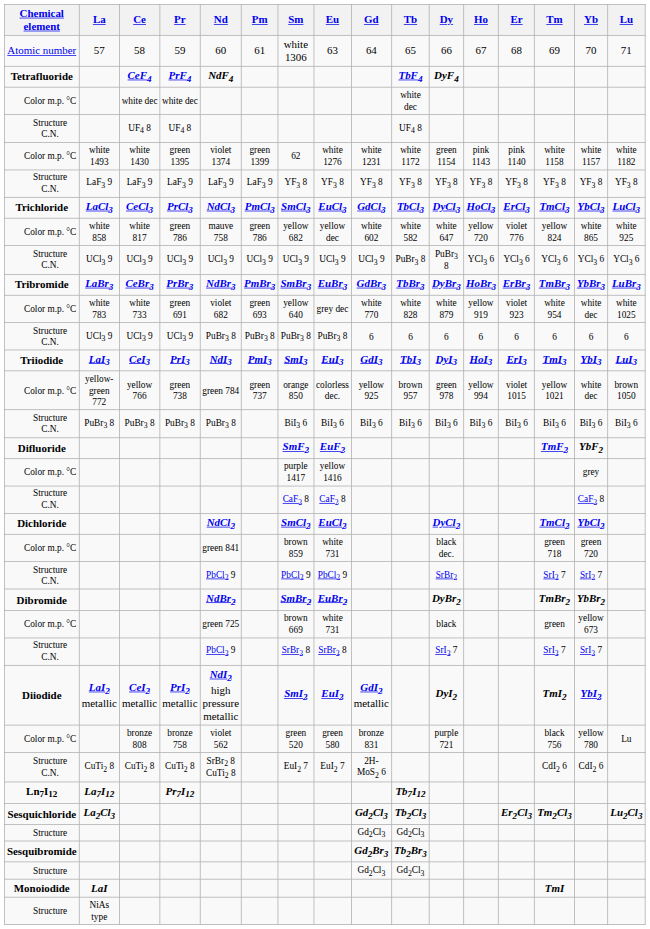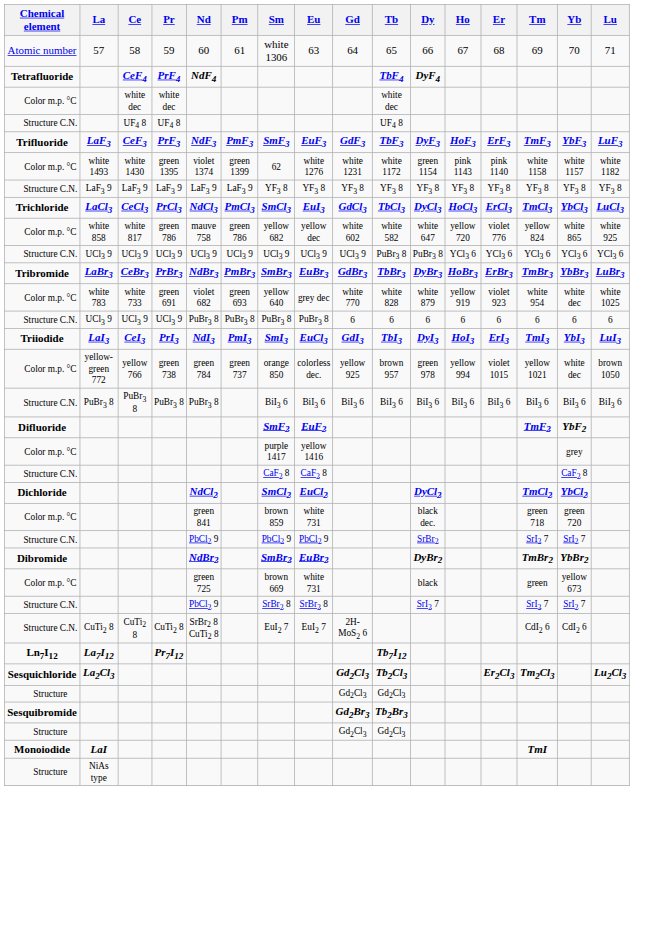 <table class="wikitable collapsible collapsed" style="font-size: 95%; text-align: center;">
 <tr>
 <th><a href='#'>Chemical element</a></th>
 <th><a href='#'>La</a></th>
 <th><a href='#'>Ce</a></th>
 <th><a href='#'>Pr</a></th>
 <th><a href='#'>Nd</a></th>
 <th><a href='#'>Pm</a></th>
 <th><a href='#'>Sm</a></th>
 <th><a href='#'>Eu</a></th>
 <th><a href='#'>Gd</a></th>
 <th><a href='#'>Tb</a></th>
 <th><a href='#'>Dy</a></th>
 <th><a href='#'>Ho</a></th>
 <th><a href='#'>Er</a></th>
 <th><a href='#'>Tm</a></th>
 <th><a href='#'>Yb</a></th>
 <th><a href='#'>Lu</a></th>
 </tr>
 <tr>
 <td><a href='#'>Atomic number</a></td>
 <td>57</td>
 <td>58</td>
 <td>59</td>
 <td>60</td>
 <td>61</td>
 <td>white 1306</td>
 <td>63</td>
 <td>64</td>
 <td>65</td>
 <td>66</td>
 <td>67</td>
 <td>68</td>
 <td>69</td>
 <td>70</td>
 <td>71</td>
 </tr>
 <tr>
 <td><strong>Tetrafluoride</strong></td>
 <td></td>
 <td><strong><em><a href='#'>CeF<sub>4</sub></a></em></strong></td>
 <td><strong><em><a href='#'>PrF<sub>4</sub></a></em></strong></td>
 <td><strong><em>NdF<sub>4</sub></em></strong></td>
 <td></td>
 <td></td>
 <td></td>
 <td></td>
 <td><strong><em><a href='#'>TbF<sub>4</sub></a></em></strong></td>
 <td><strong><em>DyF<sub>4</sub></em></strong></td>
 <td></td>
 <td></td>
 <td></td>
 <td></td>
 <td></td>
 </tr>
 <tr style="font-size:85%">
 <td style="padding-left: 2em">Color m.p. °C</td>
 <td></td>
 <td>white dec</td>
 <td>white dec</td>
 <td></td>
 <td></td>
 <td></td>
 <td></td>
 <td></td>
 <td>white dec</td>
 <td></td>
 <td></td>
 <td></td>
 <td></td>
 <td></td>
 <td></td>
 </tr>
 <tr style="font-size:85%">
 <td style="padding-left: 2em">Structure C.N.</td>
 <td></td>
 <td>UF<sub>4</sub> 8</td>
 <td>UF<sub>4</sub> 8</td>
 <td></td>
 <td></td>
 <td></td>
 <td></td>
 <td></td>
 <td>UF<sub>4</sub> 8</td>
 <td></td>
 <td></td>
 <td></td>
 <td></td>
 <td></td>
 </tr>
+<tr>
+<td><strong>Trifluoride</strong></td>
+<td><strong><em><a href='#'>LaF<sub>3</sub></a></em></strong></td>
+<td><strong><em><a href='#'>CeF<sub>3</sub></a></em></strong></td>
+<td><strong><em><a href='#'>PrF<sub>3</sub></a></em></strong></td>
+<td><strong><em><a href='#'>NdF<sub>3</sub></a></em></strong></td>
+<td><strong><em><a href='#'>PmF<sub>3</sub></a></em></strong></td>
+<td><strong><em><a href='#'>SmF<sub>3</sub></a></em></strong></td>
+<td><strong><em><a href='#'>EuF<sub>3</sub></a></em></strong></td>
+<td><strong><em><a href='#'>GdF<sub>3</sub></a></em></strong></td>
+<td><strong><em><a href='#'>TbF<sub>3</sub></a></em></strong></td>
+<td><strong><em><a href='#'>DyF<sub>3</sub></a></em></strong></td>
+<td><strong><em><a href='#'>HoF<sub>3</sub></a></em></strong></td>
+<td><strong><em><a href='#'>ErF<sub>3</sub></a></em></strong></td>
+<td><strong><em><a href='#'>TmF<sub>3</sub></a></em></strong></td>
+<td><strong><em><a href='#'>YbF<sub>3</sub></a></em></strong></td>
+<td><strong><em><a href='#'>LuF<sub>3</sub></a></em></strong></td>
+</tr>
 <tr style="font-size:85%">
 <td style="padding-left: 2em">Color m.p. °C</td>
 <td>white 1493</td>
 <td>white 1430</td>
 <td>green 1395</td>
 <td>violet 1374</td>
 <td>green 1399</td>
 <td>62</td>
 <td>white 1276</td>
 <td>white 1231</td>
 <td>white 1172</td>
 <td>green 1154</td>
 <td>pink 1143</td>
 <td>pink 1140</td>
 <td>white 1158</td>
 <td>white 1157</td>
 <td>white 1182</td>
 </tr>
 <tr style="font-size:85%">
 <td style="padding-left: 2em">Structure C.N.</td>
 <td>LaF<sub>3</sub> 9</td>
 <td>LaF<sub>3</sub> 9</td>
 <td>LaF<sub>3</sub> 9</td>
 <td>LaF<sub>3</sub> 9</td>
 <td>LaF<sub>3</sub> 9</td>
 <td>YF<sub>3</sub> 8</td>
 <td>YF<sub>3</sub> 8</td>
 <td>YF<sub>3</sub> 8</td>
 <td>YF<sub>3</sub> 8</td>
 <td>YF<sub>3</sub> 8</td>
 <td>YF<sub>3</sub> 8</td>
 <td>YF<sub>3</sub> 8</td>
 <td>YF<sub>3</sub> 8</td>
 <td>YF<sub>3</sub> 8</td>
 <td>YF<sub>3</sub> 8</td>
 </tr>
 <tr>
 <td><strong>Trichloride</strong></td>
 <td><strong><em><a href='#'>LaCl<sub>3</sub></a></em></strong></td>
 <td><strong><em><a href='#'>CeCl<sub>3</sub></a></em></strong></td>
 <td><strong><em><a href='#'>PrCl<sub>3</sub></a></em></strong></td>
 <td><strong><em><a href='#'>NdCl<sub>3</sub></a></em></strong></td>
 <td><strong><em><a href='#'>PmCl<sub>3</sub></a></em></strong></td>
 <td><strong><em><a href='#'>SmCl<sub>3</sub></a></em></strong></td>
-<td><strong><em><a href='#'>EuCl<sub>3</sub></a></em></strong></td>
+<td><strong><em><a href='#'>EuI<sub>3</sub></a></em></strong></td>
 <td><strong><em><a href='#'>GdCl<sub>3</sub></a></em></strong></td>
 <td><strong><em><a href='#'>TbCl<sub>3</sub></a></em></strong></td>
 <td><strong><em><a href='#'>DyCl<sub>3</sub></a></em></strong></td>
 <td><strong><em><a href='#'>HoCl<sub>3</sub></a></em></strong></td>
 <td><strong><em><a href='#'>ErCl<sub>3</sub></a></em></strong></td>
 <td><strong><em><a href='#'>TmCl<sub>3</sub></a></em></strong></td>
 <td><strong><em><a href='#'>YbCl<sub>3</sub></a></em></strong></td>
 <td><strong><em><a href='#'>LuCl<sub>3</sub></a></em></strong></td>
 </tr>
 <tr style="font-size:85%">
 <td style="padding-left: 2em">Color m.p. °C</td>
 <td>white 858</td>
 <td>white 817</td>
 <td>green 786</td>
 <td>mauve 758</td>
 <td>green 786</td>
 <td>yellow 682</td>
 <td>yellow dec</td>
 <td>white 602</td>
 <td>white 582</td>
 <td>white 647</td>
 <td>yellow 720</td>
 <td>violet 776</td>
 <td>yellow 824</td>
 <td>white 865</td>
 <td>white 925</td>
 </tr>
 <tr style="font-size:85%">
 <td style="padding-left: 2em">Structure C.N.</td>
 <td>UCl<sub>3</sub> 9</td>
 <td>UCl<sub>3</sub> 9</td>
 <td>UCl<sub>3</sub> 9</td>
 <td>UCl<sub>3</sub> 9</td>
 <td>UCl<sub>3</sub> 9</td>
 <td>UCl<sub>3</sub> 9</td>
 <td>UCl<sub>3</sub> 9</td>
 <td>UCl<sub>3</sub> 9</td>
 <td>PuBr<sub>3</sub> 8</td>
 <td>PuBr<sub>3</sub> 8</td>
 <td>YCl<sub>3</sub> 6</td>
 <td>YCl<sub>3</sub> 6</td>
 <td>YCl<sub>3</sub> 6</td>
 <td>YCl<sub>3</sub> 6</td>
 <td>YCl<sub>3</sub> 6</td>
 </tr>
 <tr>
 <td><strong>Tribromide</strong></td>
 <td><strong><em><a href='#'>LaBr<sub>3</sub></a></em></strong></td>
 <td><strong><em><a href='#'>CeBr<sub>3</sub></a></em></strong></td>
 <td><strong><em><a href='#'>PrBr<sub>3</sub></a></em></strong></td>
 <td><strong><em><a href='#'>NdBr<sub>3</sub></a></em></strong></td>
 <td><strong><em><a href='#'>PmBr<sub>3</sub></a></em></strong></td>
 <td><strong><em><a href='#'>SmBr<sub>3</sub></a></em></strong></td>
 <td><strong><em><a href='#'>EuBr<sub>3</sub></a></em></strong></td>
 <td><strong><em><a href='#'>GdBr<sub>3</sub></a></em></strong></td>
 <td><strong><em><a href='#'>TbBr<sub>3</sub></a></em></strong></td>
 <td><strong><em><a href='#'>DyBr<sub>3</sub></a></em></strong></td>
 <td><strong><em><a href='#'>HoBr<sub>3</sub></a></em></strong></td>
 <td><strong><em><a href='#'>ErBr<sub>3</sub></a></em></strong></td>
 <td><strong><em><a href='#'>TmBr<sub>3</sub></a></em></strong></td>
 <td><strong><em><a href='#'>YbBr<sub>3</sub></a></em></strong></td>
 <td><strong><em><a href='#'>LuBr<sub>3</sub></a></em></strong></td>
 </tr>
 <tr style="font-size:85%">
 <td style="padding-left: 2em">Color m.p. °C</td>
 <td>white 783</td>
 <td>white 733</td>
 <td>green 691</td>
 <td>violet 682</td>
 <td>green 693</td>
 <td>yellow 640</td>
 <td>grey dec</td>
 <td>white 770</td>
 <td>white 828</td>
 <td>white 879</td>
 <td>yellow 919</td>
 <td>violet 923</td>
 <td>white 954</td>
 <td>white dec</td>
 <td>white 1025</td>
 </tr>
 <tr style="font-size:85%">
 <td style="padding-left: 2em">Structure C.N.</td>
 <td>UCl<sub>3</sub> 9</td>
 <td>UCl<sub>3</sub> 9</td>
 <td>UCl<sub>3</sub> 9</td>
 <td>PuBr<sub>3</sub> 8</td>
 <td>PuBr<sub>3</sub> 8</td>
 <td>PuBr<sub>3</sub> 8</td>
 <td>PuBr<sub>3</sub> 8</td>
 <td>6</td>
 <td>6</td>
 <td>6</td>
 <td>6</td>
 <td>6</td>
 <td>6</td>
 <td>6</td>
 <td>6</td>
 </tr>
 <tr>
 <td><strong>Triiodide</strong></td>
 <td><strong><em><a href='#'>LaI<sub>3</sub></a></em></strong></td>
 <td><strong><em><a href='#'>CeI<sub>3</sub></a></em></strong></td>
 <td><strong><em><a href='#'>PrI<sub>3</sub></a></em></strong></td>
 <td><strong><em><a href='#'>NdI<sub>3</sub></a></em></strong></td>
 <td><strong><em><a href='#'>PmI<sub>3</sub></a></em></strong></td>
 <td><strong><em><a href='#'>SmI<sub>3</sub></a></em></strong></td>
-<td><strong><em><a href='#'>EuI<sub>3</sub></a></em></strong></td>
+<td><strong><em><a href='#'>EuCl<sub>3</sub></a></em></strong></td>
 <td><strong><em><a href='#'>GdI<sub>3</sub></a></em></strong></td>
 <td><strong><em><a href='#'>TbI<sub>3</sub></a></em></strong></td>
 <td><strong><em><a href='#'>DyI<sub>3</sub></a></em></strong></td>
 <td><strong><em><a href='#'>HoI<sub>3</sub></a></em></strong></td>
 <td><strong><em><a href='#'>ErI<sub>3</sub></a></em></strong></td>
 <td><strong><em><a href='#'>TmI<sub>3</sub></a></em></strong></td>
 <td><strong><em><a href='#'>YbI<sub>3</sub></a></em></strong></td>
 <td><strong><em><a href='#'>LuI<sub>3</sub></a></em></strong></td>
 </tr>
 <tr style="font-size:85%">
 <td style="padding-left: 2em">Color m.p. °C</td>
 <td>yellow-green 772</td>
 <td>yellow 766</td>
 <td>green 738</td>
 <td>green 784</td>
 <td>green 737</td>
 <td>orange 850</td>
 <td>colorless dec.</td>
 <td>yellow 925</td>
 <td>brown 957</td>
 <td>green 978</td>
 <td>yellow 994</td>
 <td>violet 1015</td>
 <td>yellow 1021</td>
 <td>white dec</td>
 <td>brown 1050</td>
 </tr>
 <tr style="font-size:85%">
 <td style="padding-left: 2em">Structure C.N.</td>
 <td>PuBr<sub>3</sub> 8</td>
 <td>PuBr<sub>3</sub> 8</td>
 <td>PuBr<sub>3</sub> 8</td>
 <td>PuBr<sub>3</sub> 8</td>
 <td></td>
 <td>BiI<sub>3</sub> 6</td>
 <td>BiI<sub>3</sub> 6</td>
 <td>BiI<sub>3</sub> 6</td>
 <td>BiI<sub>3</sub> 6</td>
 <td>BiI<sub>3</sub> 6</td>
 <td>BiI<sub>3</sub> 6</td>
 <td>BiI<sub>3</sub> 6</td>
 <td>BiI<sub>3</sub> 6</td>
 <td>BiI<sub>3</sub> 6</td>
 <td>BiI<sub>3</sub> 6</td>
 </tr>
 <tr>
 <td><strong>Difluoride</strong></td>
 <td></td>
 <td></td>
 <td></td>
 <td></td>
 <td></td>
 <td><strong><em><a href='#'>SmF<sub>2</sub></a></em></strong></td>
 <td><strong><em><a href='#'>EuF<sub>2</sub></a></em></strong></td>
 <td></td>
 <td></td>
 <td></td>
 <td></td>
 <td></td>
 <td><strong><em><a href='#'>TmF<sub>2</sub></a></em></strong></td>
 <td><strong><em>YbF<sub>2</sub></em></strong></td>
 <td></td>
 </tr>
 <tr style="font-size:85%">
 <td style="padding-left: 2em">Color m.p. °C</td>
 <td></td>
 <td></td>
 <td></td>
 <td></td>
 <td></td>
 <td>purple 1417</td>
 <td>yellow 1416</td>
 <td></td>
 <td></td>
 <td></td>
 <td></td>
 <td></td>
 <td></td>
 <td>grey</td>
 <td></td>
 </tr>
 <tr style="font-size:85%">
 <td style="padding-left: 2em">Structure C.N.</td>
 <td></td>
 <td></td>
 <td></td>
 <td></td>
 <td></td>
 <td><a href='#'>CaF<sub>2</sub></a> 8</td>
 <td><a href='#'>CaF<sub>2</sub></a> 8</td>
 <td></td>
 <td></td>
 <td></td>
 <td></td>
 <td></td>
 <td></td>
 <td><a href='#'>CaF<sub>2</sub></a> 8</td>
 <td></td>
 </tr>
 <tr>
 <td><strong>Dichloride</strong></td>
 <td></td>
 <td></td>
 <td></td>
 <td><strong><em><a href='#'>NdCl<sub>2</sub></a></em></strong></td>
 <td></td>
 <td><strong><em><a href='#'>SmCl<sub>2</sub></a></em></strong></td>
 <td><strong><em><a href='#'>EuCl<sub>2</sub></a></em></strong></td>
 <td></td>
 <td></td>
 <td><strong><em><a href='#'>DyCl<sub>2</sub></a></em></strong></td>
 <td></td>
 <td></td>
 <td><strong><em><a href='#'>TmCl<sub>2</sub></a></em></strong></td>
 <td><strong><em><a href='#'>YbCl<sub>2</sub></a></em></strong></td>
 <td></td>
 </tr>
 <tr style="font-size:85%">
 <td style="padding-left: 2em">Color m.p. °C</td>
 <td></td>
 <td></td>
 <td></td>
 <td>green 841</td>
 <td></td>
 <td>brown 859</td>
 <td>white 731</td>
 <td></td>
 <td></td>
 <td>black dec.</td>
 <td></td>
 <td></td>
 <td>green 718</td>
 <td>green 720</td>
 <td></td>
 </tr>
 <tr style="font-size:85%">
 <td style="padding-left: 2em">Structure C.N.</td>
 <td></td>
 <td></td>
 <td></td>
 <td><a href='#'>PbCl<sub>2</sub></a> 9</td>
 <td></td>
 <td><a href='#'>PbCl<sub>2</sub></a> 9</td>
 <td><a href='#'>PbCl<sub>2</sub></a> 9</td>
 <td></td>
 <td></td>
 <td><a href='#'>SrBr<sub>2</sub></a></td>
 <td></td>
 <td></td>
 <td><a href='#'>SrI<sub>2</sub></a> 7</td>
 <td><a href='#'>SrI<sub>2</sub></a> 7</td>
 <td></td>
 </tr>
 <tr>
 <td><strong>Dibromide</strong></td>
 <td></td>
 <td></td>
 <td></td>
 <td><strong><em><a href='#'>NdBr<sub>2</sub></a></em></strong></td>
 <td></td>
 <td><strong><em><a href='#'>SmBr<sub>2</sub></a></em></strong></td>
 <td><strong><em><a href='#'>EuBr<sub>2</sub></a></em></strong></td>
 <td></td>
 <td></td>
 <td><strong><em>DyBr<sub>2</sub></em></strong></td>
 <td></td>
 <td></td>
 <td><strong><em>TmBr<sub>2</sub></em></strong></td>
 <td><strong><em>YbBr<sub>2</sub></em></strong></td>
 <td></td>
 </tr>
 <tr style="font-size:85%">
 <td style="padding-left: 2em">Color m.p. °C</td>
 <td></td>
 <td></td>
 <td></td>
 <td>green 725</td>
 <td></td>
 <td>brown 669</td>
 <td>white 731</td>
 <td></td>
 <td></td>
 <td>black</td>
 <td></td>
 <td></td>
 <td>green</td>
 <td>yellow 673</td>
 <td></td>
 </tr>
 <tr style="font-size:85%">
 <td style="padding-left: 2em">Structure C.N.</td>
 <td></td>
 <td></td>
 <td></td>
 <td><a href='#'>PbCl<sub>2</sub></a> 9</td>
 <td></td>
 <td><a href='#'>SrBr<sub>2</sub></a> 8</td>
 <td><a href='#'>SrBr<sub>2</sub></a> 8</td>
 <td></td>
 <td></td>
 <td><a href='#'>SrI<sub>2</sub></a> 7</td>
 <td></td>
 <td></td>
 <td><a href='#'>SrI<sub>2</sub></a> 7</td>
 <td><a href='#'>SrI<sub>2</sub></a> 7</td>
 <td></td>
 </tr>
-<tr>
-<td><strong>Diiodide</strong></td>
-<td><strong><em><a href='#'>LaI<sub>2</sub></a></em></strong><br> metallic</td>
-<td><strong><em><a href='#'>CeI<sub>2</sub></a></em></strong><br> metallic</td>
-<td><strong><em><a href='#'>PrI<sub>2</sub></a></em></strong><br> metallic</td>
-<td><strong><em><a href='#'>NdI<sub>2</sub></a></em></strong><br> high pressure metallic</td>
-<td></td>
-<td><strong><em><a href='#'>SmI<sub>2</sub></a></em></strong></td>
-<td><strong><em><a href='#'>EuI<sub>2</sub></a></em></strong></td>
-<td><strong><em><a href='#'>GdI<sub>2</sub></a></em></strong><br> metallic</td>
-<td></td>
-<td><strong><em>DyI<sub>2</sub></em></strong></td>
-<td></td>
-<td></td>
-<td><strong><em>TmI<sub>2</sub></em></strong></td>
-<td><strong><em><a href='#'>YbI<sub>2</sub></a></em></strong></td>
-<td></td>
-</tr>
-<tr style="font-size:85%">
-<td style="padding-left: 2em">Color m.p. °C</td>
-<td></td>
-<td>bronze 808</td>
-<td>bronze 758</td>
-<td>violet 562</td>
-<td></td>
-<td>green 520</td>
-<td>green 580</td>
-<td>bronze 831</td>
-<td></td>
-<td>purple 721</td>
-<td></td>
-<td></td>
-<td>black 756</td>
-<td>yellow 780</td>
-<td>Lu</td>
-</tr>
 <tr style="font-size:85%">
 <td style="padding-left: 2em">Structure C.N.</td>
 <td>CuTi<sub>2</sub> 8</td>
 <td>CuTi<sub>2</sub> 8</td>
 <td>CuTi<sub>2</sub> 8</td>
 <td>SrBr<sub>2</sub> 8 <br>CuTi<sub>2</sub> 8</td>
 <td></td>
 <td>EuI<sub>2</sub> 7</td>
 <td>EuI<sub>2</sub> 7</td>
 <td>2H-MoS<sub>2</sub> 6</td>
 <td></td>
 <td></td>
 <td></td>
 <td></td>
 <td>CdI<sub>2</sub> 6</td>
 <td>CdI<sub>2</sub> 6</td>
 <td></td>
 </tr>
 <tr>
 <td><strong>Ln<sub>7</sub>I<sub>12</sub></strong></td>
 <td><strong><em>La<sub>7</sub>I<sub>12</sub></em></strong></td>
 <td></td>
 <td><strong><em>Pr<sub>7</sub>I<sub>12</sub></em></strong></td>
 <td></td>
 <td></td>
 <td></td>
 <td></td>
 <td></td>
 <td><strong><em>Tb<sub>7</sub>I<sub>12</sub></em></strong></td>
 <td></td>
 <td></td>
 <td></td>
 <td></td>
 <td></td>
 <td></td>
 </tr>
 <tr>
 <td><strong>Sesquichloride</strong></td>
 <td><strong><em>La<sub>2</sub>Cl<sub>3</sub></em></strong></td>
 <td></td>
 <td></td>
 <td></td>
 <td></td>
 <td></td>
 <td></td>
 <td><strong><em>Gd<sub>2</sub>Cl<sub>3</sub></em></strong></td>
 <td><strong><em>Tb<sub>2</sub>Cl<sub>3</sub></em></strong></td>
 <td></td>
 <td></td>
 <td><strong><em>Er<sub>2</sub>Cl<sub>3</sub></em></strong></td>
 <td><strong><em>Tm<sub>2</sub>Cl<sub>3</sub></em></strong></td>
 <td></td>
 <td><strong><em>Lu<sub>2</sub>Cl<sub>3</sub></em></strong></td>
 </tr>
 <tr style="font-size:85%">
 <td style="padding-left: 2em">Structure</td>
 <td></td>
 <td></td>
 <td></td>
 <td></td>
 <td></td>
 <td></td>
 <td></td>
 <td>Gd<sub>2</sub>Cl<sub>3</sub></td>
 <td>Gd<sub>2</sub>Cl<sub>3</sub></td>
 <td></td>
 <td></td>
 <td></td>
 <td></td>
 <td></td>
 <td></td>
 </tr>
 <tr>
 <td><strong>Sesquibromide</strong></td>
 <td></td>
 <td></td>
 <td></td>
 <td></td>
 <td></td>
 <td></td>
 <td></td>
 <td><strong><em>Gd<sub>2</sub>Br<sub>3</sub></em></strong></td>
 <td><strong><em>Tb<sub>2</sub>Br<sub>3</sub></em></strong></td>
 <td></td>
 <td></td>
 <td></td>
 <td></td>
 <td></td>
 <td></td>
 </tr>
 <tr style="font-size:85%">
 <td style="padding-left: 2em">Structure</td>
 <td></td>
 <td></td>
 <td></td>
 <td></td>
 <td></td>
 <td></td>
 <td></td>
 <td>Gd<sub>2</sub>Cl<sub>3</sub></td>
 <td>Gd<sub>2</sub>Cl<sub>3</sub></td>
 <td></td>
 <td></td>
 <td></td>
 <td></td>
 <td></td>
 <td></td>
 </tr>
 <tr>
 <td><strong>Monoiodide</strong></td>
 <td><strong><em>LaI</em></strong></td>
 <td></td>
 <td></td>
 <td></td>
 <td></td>
 <td></td>
 <td></td>
 <td></td>
 <td></td>
 <td></td>
 <td></td>
 <td></td>
 <td><strong><em>TmI</em></strong></td>
 <td></td>
 <td></td>
 </tr>
 <tr style="font-size:85%">
 <td style="padding-left: 2em">Structure</td>
 <td>NiAs type</td>
 <td></td>
 <td></td>
 <td></td>
 <td></td>
 <td></td>
 <td></td>
 <td></td>
 <td></td>
 <td></td>
 <td></td>
 <td></td>
 <td></td>
 <td></td>
 <td></td>
 </tr>
 </table>
